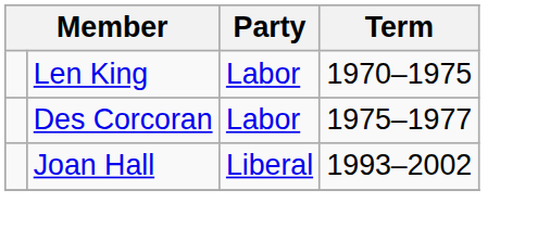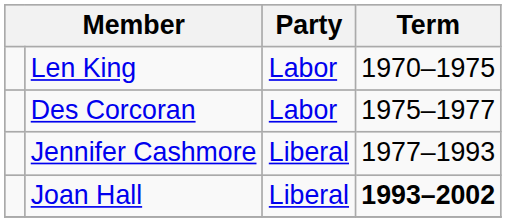 <table class="wikitable">
 <tr>
 <th colspan="2">Member</th>
 <th>Party</th>
 <th>Term</th>
 </tr>
 <tr>
 <td> </td>
 <td><a href='#'>Len King</a></td>
 <td><a href='#'>Labor</a></td>
 <td>1970–1975</td>
 </tr>
 <tr>
 <td> </td>
 <td><a href='#'>Des Corcoran</a></td>
 <td><a href='#'>Labor</a></td>
 <td>1975–1977</td>
 </tr>
 <tr>
 <td> </td>
+<td><a href='#'>Jennifer Cashmore</a></td>
+<td><a href='#'>Liberal</a></td>
+<td>1977–1993</td>
+</tr>
+<tr>
+<td> </td>
 <td><a href='#'>Joan Hall</a></td>
 <td><a href='#'>Liberal</a></td>
-<td>1993–2002</td>
+<td><strong>1993–2002</strong></td>
 </tr>
 <tr>
 </tr>
 </table>
